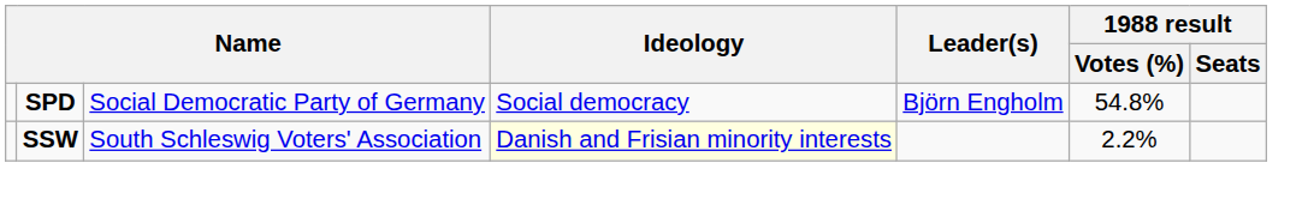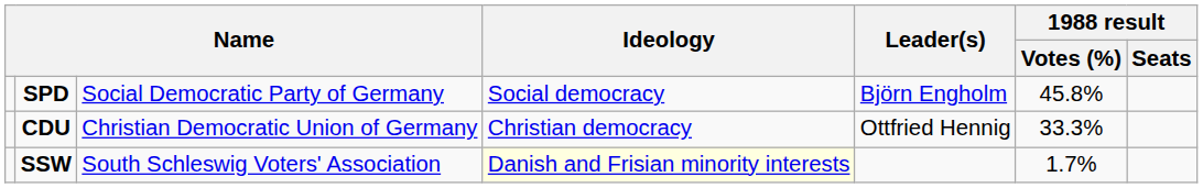 <table class="wikitable">
 <tr>
 <th rowspan=2 colspan=3>Name</th>
 <th rowspan=2>Ideology</th>
 <th rowspan=2>Leader(s)</th>
 <th colspan=2>1988 result</th>
 </tr>
 <tr>
 <th>Votes (%)</th>
 <th>Seats</th>
 </tr>
 <tr>
 <td bgcolor=></td>
 <td align=center><strong>SPD</strong></td>
 <td><a href='#'>Social Democratic Party of Germany</a><br></td>
 <td><a href='#'>Social democracy</a></td>
 <td><a href='#'>Björn Engholm</a></td>
-<td align=center>54.8%</td>
+<td align=center>45.8%</td>
+<td></td>
+</tr>
+<tr>
+<td bgcolor=></td>
+<td align=center><strong>CDU</strong></td>
+<td><a href='#'>Christian Democratic Union of Germany</a><br></td>
+<td><a href='#'>Christian democracy</a></td>
+<td>Ottfried Hennig</td>
+<td align=center>33.3%</td>
 <td></td>
 </tr>
 <tr>
 <td bgcolor=></td>
 <td align=center><strong>SSW</strong></td>
 <td><a href='#'>South Schleswig Voters' Association</a><br></td>
 <td style="background: lightyellow;"><a href='#'>Danish and Frisian minority interests</a></td>
 <td></td>
-<td align=center>2.2%</td>
+<td align=center>1.7%</td>
 <td></td>
 </tr>
 </table>
